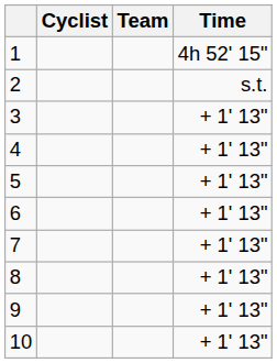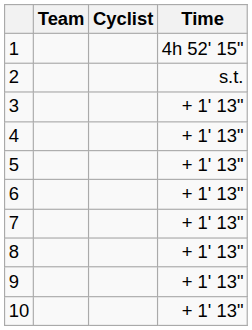 <table class="wikitable">
 <tr>
 <th></th>
+<th>Team</th>
 <th>Cyclist</th>
-<th>Team</th>
 <th>Time</th>
 </tr>
 <tr>
 <td>1</td>
 <td></td>
 <td></td>
 <td align="right">4h 52' 15"</td>
 </tr>
 <tr>
 <td>2</td>
 <td></td>
 <td></td>
 <td align="right">s.t.</td>
 </tr>
 <tr>
 <td>3</td>
 <td></td>
 <td></td>
 <td align="right">+ 1' 13"</td>
 </tr>
 <tr>
 <td>4</td>
 <td></td>
 <td></td>
 <td align="right">+ 1' 13"</td>
 </tr>
 <tr>
 <td>5</td>
 <td></td>
 <td></td>
 <td align="right">+ 1' 13"</td>
 </tr>
 <tr>
 <td>6</td>
 <td></td>
 <td></td>
 <td align="right">+ 1' 13"</td>
 </tr>
 <tr>
 <td>7</td>
 <td></td>
 <td></td>
 <td align="right">+ 1' 13"</td>
 </tr>
 <tr>
 <td>8</td>
 <td></td>
 <td></td>
 <td align="right">+ 1' 13"</td>
 </tr>
 <tr>
 <td>9</td>
 <td></td>
 <td></td>
 <td align="right">+ 1' 13"</td>
 </tr>
 <tr>
 <td>10</td>
 <td></td>
 <td></td>
 <td align="right">+ 1' 13"</td>
 </tr>
 </table>
